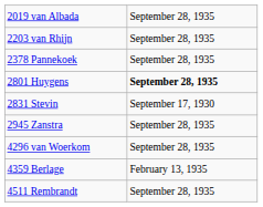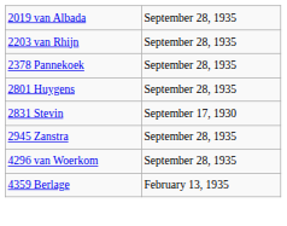 <table class="wikitable" style="font-size: 89%; float: left; width: 24em; margin-right: 1em; line-height: 1.6em !important;">
 <tr>
 <td><a href='#'>2019 van Albada</a></td>
 <td>September 28, 1935</td>
 </tr>
 <tr>
 <td><a href='#'>2203 van Rhijn</a></td>
 <td>September 28, 1935</td>
 </tr>
 <tr>
 <td><a href='#'>2378 Pannekoek</a></td>
 <td>September 28, 1935</td>
 </tr>
 <tr>
 <td><a href='#'>2801 Huygens</a></td>
-<td><strong>September 28, 1935</strong></td>
+<td>September 28, 1935</td>
 </tr>
 <tr>
 <td><a href='#'>2831 Stevin</a></td>
 <td>September 17, 1930</td>
 </tr>
 <tr>
 <td><a href='#'>2945 Zanstra</a></td>
 <td>September 28, 1935</td>
 </tr>
 <tr>
 <td><a href='#'>4296 van Woerkom</a></td>
 <td>September 28, 1935</td>
 </tr>
 <tr>
 <td><a href='#'>4359 Berlage</a></td>
 <td>February 13, 1935</td>
 </tr>
-<tr>
-<td><a href='#'>4511 Rembrandt</a></td>
-<td>September 28, 1935</td>
-</tr>
 </table>
